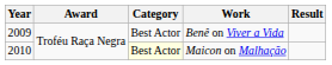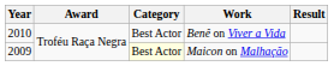 <table class="wikitable">
 <tr>
 <th>Year</th>
 <th>Award</th>
 <th>Category</th>
 <th>Work</th>
 <th>Result</th>
 </tr>
 <tr>
-<td>2009</td>
+<td>2010</td>
 <td rowspan=2>Troféu Raça Negra</td>
 <td>Best Actor</td>
 <td><em>Benê</em> on <em><a href='#'>Viver a Vida</a></em></td>
 <td></td>
 </tr>
 <tr>
-<td>2010</td>
+<td>2009</td>
 <td style="background: lightyellow;">Best Actor</td>
 <td><em>Maicon</em> on <em><a href='#'>Malhação</a></em></td>
 <td></td>
 </tr>
 </table>
